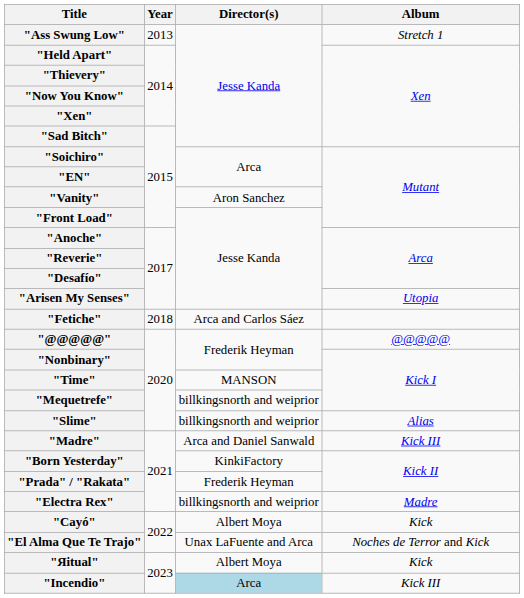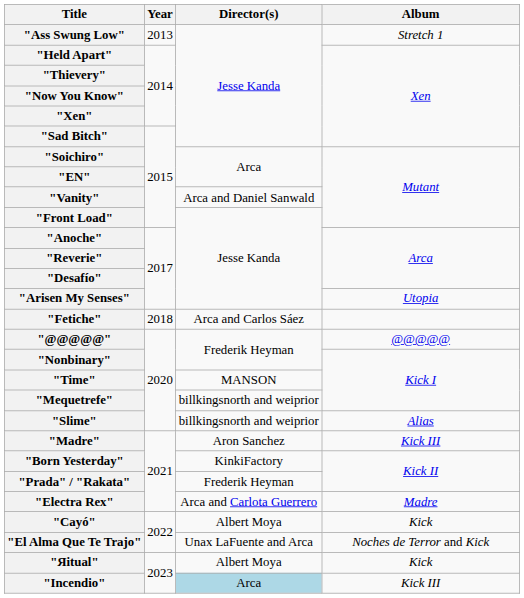 <table class="wikitable plainrowheaders" style="text-align:center;">
 <tr>
 <th scope="col">Title</th>
 <th scope="col">Year</th>
 <th scope="col">Director(s)</th>
 <th scope="col" style="width:15em;">Album</th>
 </tr>
 <tr>
 <th scope="row">"Ass Swung Low"</th>
 <td>2013</td>
 <td rowspan="6"><a href='#'>Jesse Kanda</a></td>
 <td><em>Stretch 1</em></td>
 </tr>
 <tr>
 <th scope="row">"Held Apart"</th>
 <td rowspan="4">2014</td>
 <td rowspan="5"><em><a href='#'>Xen</a></em></td>
 </tr>
 <tr>
 <th scope="row">"Thievery"</th>
 </tr>
 <tr>
 <th scope="row">"Now You Know"</th>
 </tr>
 <tr>
 <th scope="row">"Xen"</th>
 </tr>
 <tr>
 <th scope="row">"Sad Bitch"</th>
 <td rowspan="5">2015</td>
 </tr>
 <tr>
 <th scope="row">"Soichiro"</th>
 <td rowspan="2">Arca</td>
 <td rowspan="4"><em><a href='#'>Mutant</a></em></td>
 </tr>
 <tr>
 <th scope="row">"EN"</th>
 </tr>
 <tr>
 <th scope="row">"Vanity"</th>
-<td>Aron Sanchez</td>
+<td>Arca and Daniel Sanwald</td>
 </tr>
 <tr>
 <th scope="row">"Front Load"</th>
 <td rowspan="5">Jesse Kanda</td>
 </tr>
 <tr>
 <th scope="row">"Anoche"</th>
 <td rowspan="4">2017</td>
 <td rowspan="3"><em><a href='#'>Arca</a></em></td>
 </tr>
 <tr>
 <th scope="row">"Reverie"</th>
 </tr>
 <tr>
 <th scope="row">"Desafío"</th>
 </tr>
 <tr>
 <th scope="row">"Arisen My Senses"<br></th>
 <td><em><a href='#'>Utopia</a></em></td>
 </tr>
 <tr>
 <th scope="row">"Fetiche"</th>
 <td>2018</td>
 <td>Arca and Carlos Sáez</td>
 <td></td>
 </tr>
 <tr>
 <th scope="row">"@@@@@"</th>
 <td rowspan="5">2020</td>
 <td rowspan="2">Frederik Heyman</td>
 <td><em><a href='#'>@@@@@</a></em></td>
 </tr>
 <tr>
 <th scope="row">"Nonbinary"</th>
 <td rowspan="3"><em><a href='#'>Kick I</a></em></td>
 </tr>
 <tr>
 <th scope="row">"Time"</th>
 <td>MANSON</td>
 </tr>
 <tr>
 <th scope="row">"Mequetrefe"</th>
 <td>billkingsnorth and weiprior</td>
 </tr>
 <tr>
 <th scope="row">"Slime"<br></th>
 <td>billkingsnorth and weiprior</td>
 <td><em><a href='#'>Alias</a></em></td>
 </tr>
 <tr>
 <th scope="row">"Madre"<br></th>
 <td rowspan="4">2021</td>
-<td>Arca and Daniel Sanwald</td>
+<td>Aron Sanchez</td>
 <td><em><a href='#'>Kick III</a></em></td>
 </tr>
 <tr>
 <th scope="row">"Born Yesterday"<br></th>
 <td>KinkiFactory</td>
 <td rowspan="2"><em><a href='#'>Kick II</a></em></td>
 </tr>
 <tr>
 <th scope="row">"Prada" / "Rakata"</th>
 <td>Frederik Heyman</td>
 </tr>
 <tr>
 <th scope="row">"Electra Rex"</th>
-<td>billkingsnorth and weiprior</td>
+<td>Arca and <a href='#'>Carlota Guerrero</a></td>
 <td><em><a href='#'>Madre</a></em></td>
 </tr>
 <tr>
 <th scope="row">"Cayó"</th>
 <td rowspan="2">2022</td>
 <td>Albert Moya</td>
 <td><em>Kick</em></td>
 </tr>
 <tr>
 <th scope="row">"El Alma Que Te Trajo"<br></th>
 <td>Unax LaFuente and Arca</td>
 <td><em>Noches de Terror</em> and <em>Kick</em></td>
 </tr>
 <tr>
 <th scope="row">"Яitual"</th>
 <td rowspan="2">2023</td>
 <td>Albert Moya</td>
 <td><em>Kick</em></td>
 </tr>
 <tr>
 <th scope="row">"Incendio"</th>
 <td style="background: lightblue;">Arca</td>
 <td><em>Kick III</em></td>
 </tr>
 </table>
